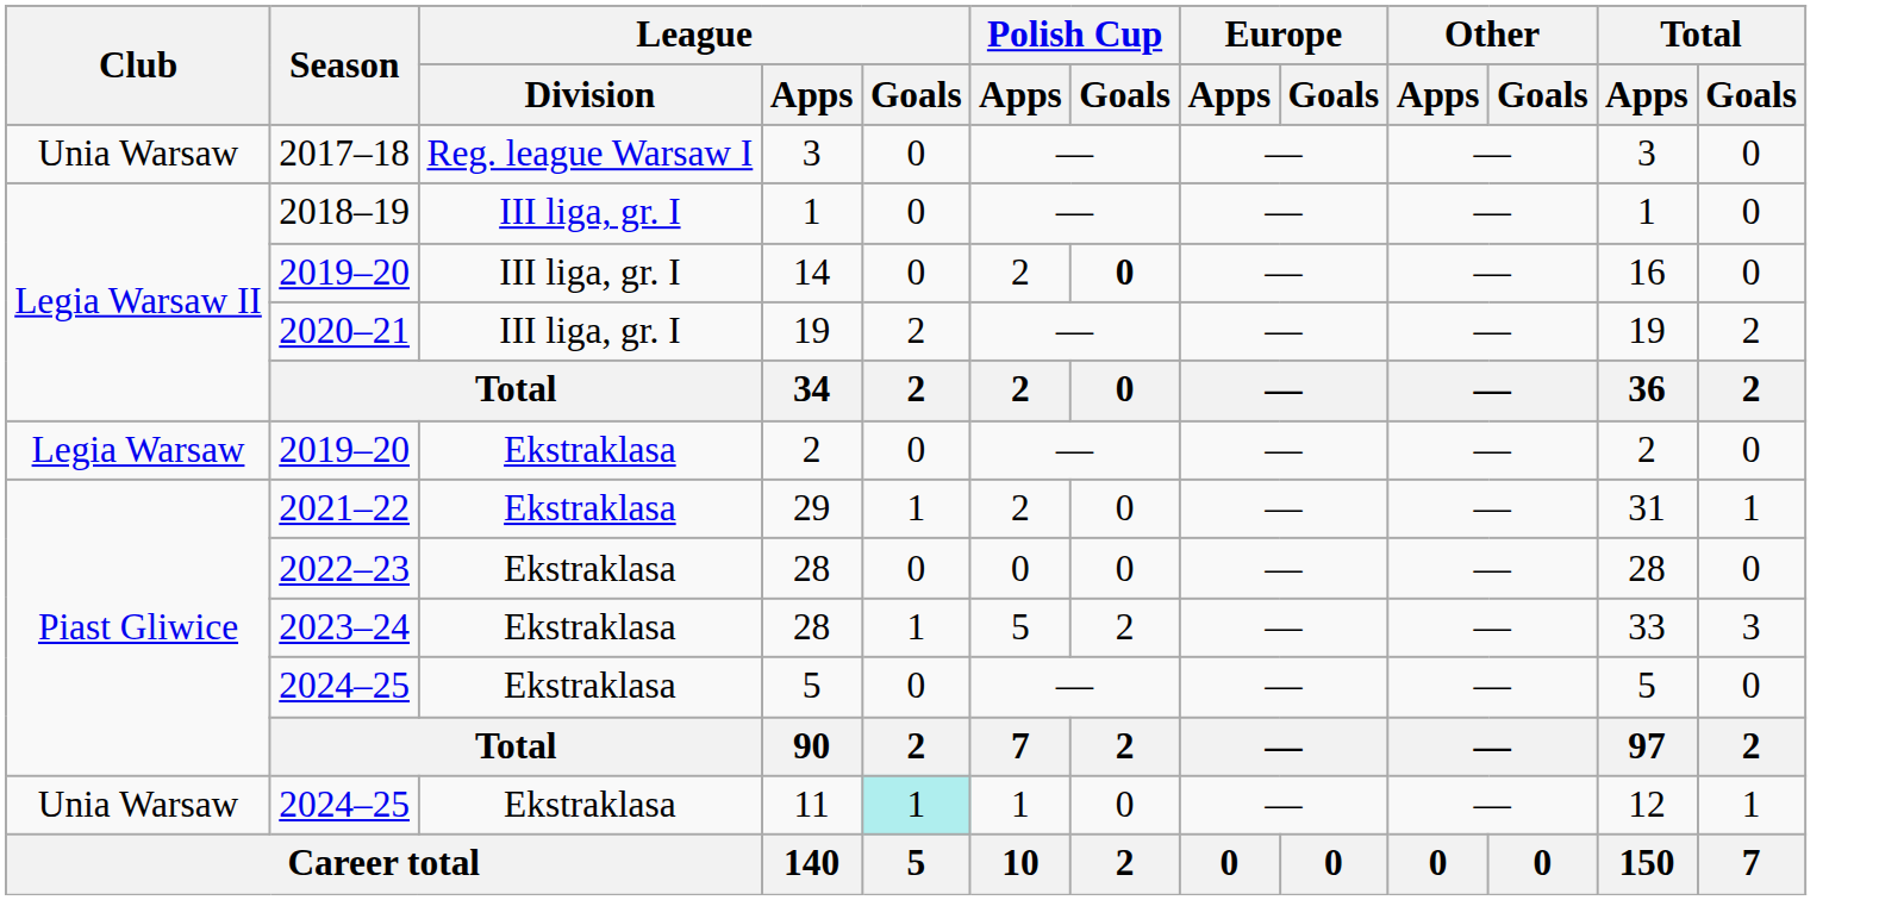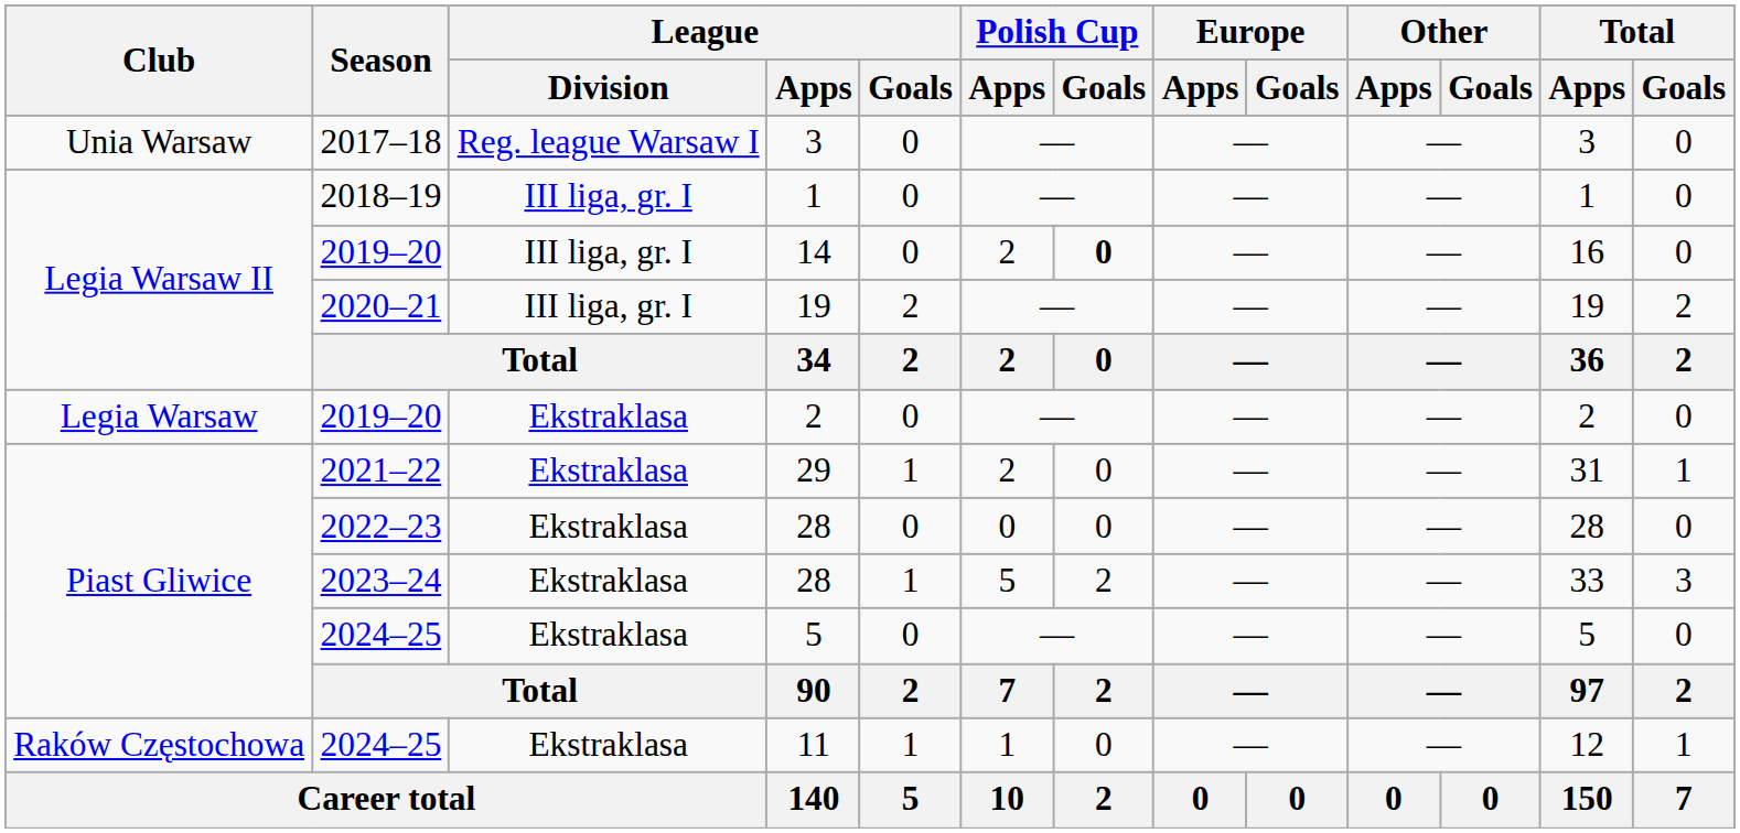 <table class="wikitable" style="text-align: center;">
 <tr>
 <th rowspan="2">Club</th>
 <th rowspan="2">Season</th>
 <th colspan="3">League</th>
 <th colspan="2"><a href='#'>Polish Cup</a></th>
 <th colspan="2">Europe</th>
 <th colspan="2">Other</th>
 <th colspan="2">Total</th>
 </tr>
 <tr>
 <th>Division</th>
 <th>Apps</th>
 <th>Goals</th>
 <th>Apps</th>
 <th>Goals</th>
 <th>Apps</th>
 <th>Goals</th>
 <th>Apps</th>
 <th>Goals</th>
 <th>Apps</th>
 <th>Goals</th>
 </tr>
 <tr>
 <td>Unia Warsaw</td>
 <td>2017–18</td>
 <td><a href='#'>Reg. league Warsaw I</a></td>
 <td>3</td>
 <td>0</td>
 <td colspan="2">—</td>
 <td colspan="2">—</td>
 <td colspan="2">—</td>
 <td>3</td>
 <td>0</td>
 </tr>
 <tr>
 <td rowspan="4"><a href='#'>Legia Warsaw II</a></td>
 <td>2018–19</td>
 <td><a href='#'>III liga, gr. I</a></td>
 <td>1</td>
 <td>0</td>
 <td colspan="2">—</td>
 <td colspan="2">—</td>
 <td colspan="2">—</td>
 <td>1</td>
 <td>0</td>
 </tr>
 <tr>
 <td><a href='#'>2019–20</a></td>
 <td>III liga, gr. I</td>
 <td>14</td>
 <td>0</td>
 <td>2</td>
 <td><strong>0</strong></td>
 <td colspan="2">—</td>
 <td colspan="2">—</td>
 <td>16</td>
 <td>0</td>
 </tr>
 <tr>
 <td><a href='#'>2020–21</a></td>
 <td>III liga, gr. I</td>
 <td>19</td>
 <td>2</td>
 <td colspan="2">—</td>
 <td colspan="2">—</td>
 <td colspan="2">—</td>
 <td>19</td>
 <td>2</td>
 </tr>
 <tr>
 <th colspan="2">Total</th>
 <th>34</th>
 <th>2</th>
 <th>2</th>
 <th>0</th>
 <th colspan="2">—</th>
 <th colspan="2">—</th>
 <th>36</th>
 <th>2</th>
 </tr>
 <tr>
 <td><a href='#'>Legia Warsaw</a></td>
 <td><a href='#'>2019–20</a></td>
 <td><a href='#'>Ekstraklasa</a></td>
 <td>2</td>
 <td>0</td>
 <td colspan="2">—</td>
 <td colspan="2">—</td>
 <td colspan="2">—</td>
 <td>2</td>
 <td>0</td>
 </tr>
 <tr>
 <td rowspan="5"><a href='#'>Piast Gliwice</a></td>
 <td><a href='#'>2021–22</a></td>
 <td><a href='#'>Ekstraklasa</a></td>
 <td>29</td>
 <td>1</td>
 <td>2</td>
 <td>0</td>
 <td colspan="2">—</td>
 <td colspan="2">—</td>
 <td>31</td>
 <td>1</td>
 </tr>
 <tr>
 <td><a href='#'>2022–23</a></td>
 <td>Ekstraklasa</td>
 <td>28</td>
 <td>0</td>
 <td>0</td>
 <td>0</td>
 <td colspan="2">—</td>
 <td colspan="2">—</td>
 <td>28</td>
 <td>0</td>
 </tr>
 <tr>
 <td><a href='#'>2023–24</a></td>
 <td>Ekstraklasa</td>
 <td>28</td>
 <td>1</td>
 <td>5</td>
 <td>2</td>
 <td colspan="2">—</td>
 <td colspan="2">—</td>
 <td>33</td>
 <td>3</td>
 </tr>
 <tr>
 <td><a href='#'>2024–25</a></td>
 <td>Ekstraklasa</td>
 <td>5</td>
 <td>0</td>
 <td colspan="2">—</td>
 <td colspan="2">—</td>
 <td colspan="2">—</td>
 <td>5</td>
 <td>0</td>
 </tr>
 <tr>
 <th colspan="2">Total</th>
 <th>90</th>
 <th>2</th>
 <th>7</th>
 <th>2</th>
 <th colspan="2">—</th>
 <th colspan="2">—</th>
 <th>97</th>
 <th>2</th>
 </tr>
 <tr>
-<td>Unia Warsaw</td>
+<td><a href='#'>Raków Częstochowa</a></td>
 <td><a href='#'>2024–25</a></td>
 <td>Ekstraklasa</td>
 <td>11</td>
-<td style="background: paleturquoise;">1</td>
+<td>1</td>
 <td>1</td>
 <td>0</td>
 <td colspan="2">—</td>
 <td colspan="2">—</td>
 <td>12</td>
 <td>1</td>
 </tr>
 <tr>
 <th colspan="3">Career total</th>
 <th>140</th>
 <th>5</th>
 <th>10</th>
 <th>2</th>
 <th>0</th>
 <th>0</th>
 <th>0</th>
 <th>0</th>
 <th>150</th>
 <th>7</th>
 </tr>
 </table>
